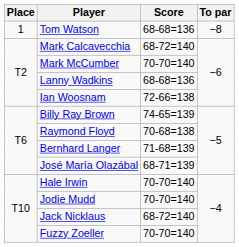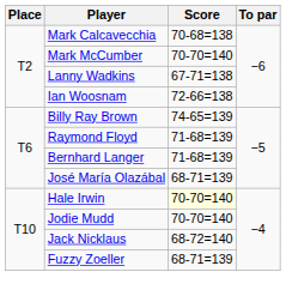 <table class="wikitable">
 <tr>
 <th>Place</th>
 <th>Player</th>
 <th>Score</th>
 <th>To par</th>
 </tr>
 <tr>
-<td align=center>1</td>
-<td> <a href='#'>Tom Watson</a></td>
-<td align=center>68-68=136</td>
-<td align=center>−8</td>
-</tr>
-<tr>
 <td rowspan="4" align=center>T2</td>
 <td> <a href='#'>Mark Calcavecchia</a></td>
-<td align=center>68-72=140</td>
+<td align=center>70-68=138</td>
 <td rowspan="4" align=center>−6</td>
 </tr>
 <tr>
 <td> <a href='#'>Mark McCumber</a></td>
 <td align=center>70-70=140</td>
 </tr>
 <tr>
 <td> <a href='#'>Lanny Wadkins</a></td>
-<td align=center>68-68=136</td>
+<td align=center>67-71=138</td>
 </tr>
 <tr>
 <td> <a href='#'>Ian Woosnam</a></td>
 <td align=center>72-66=138</td>
 </tr>
 <tr>
 <td rowspan="4" align=center>T6</td>
 <td> <a href='#'>Billy Ray Brown</a></td>
 <td align=center>74-65=139</td>
 <td rowspan="4" align=center>−5</td>
 </tr>
 <tr>
 <td> <a href='#'>Raymond Floyd</a></td>
-<td align=center>70-68=138</td>
+<td align=center>71-68=139</td>
 </tr>
 <tr>
 <td> <a href='#'>Bernhard Langer</a></td>
 <td align=center>71-68=139</td>
 </tr>
 <tr>
 <td> <a href='#'>José María Olazábal</a></td>
 <td align=center>68-71=139</td>
 </tr>
 <tr>
 <td rowspan="4" align=center>T10</td>
 <td> <a href='#'>Hale Irwin</a></td>
-<td align=center>70-70=140</td>
+<td align=center style="background: lightyellow;">70-70=140</td>
 <td rowspan="4" align=center>−4</td>
 </tr>
 <tr>
 <td> <a href='#'>Jodie Mudd</a></td>
 <td align=center>70-70=140</td>
 </tr>
 <tr>
 <td> <a href='#'>Jack Nicklaus</a></td>
 <td align=center>68-72=140</td>
 </tr>
 <tr>
 <td> <a href='#'>Fuzzy Zoeller</a></td>
-<td align=center>70-70=140</td>
+<td align=center>68-71=139</td>
 </tr>
 </table>
